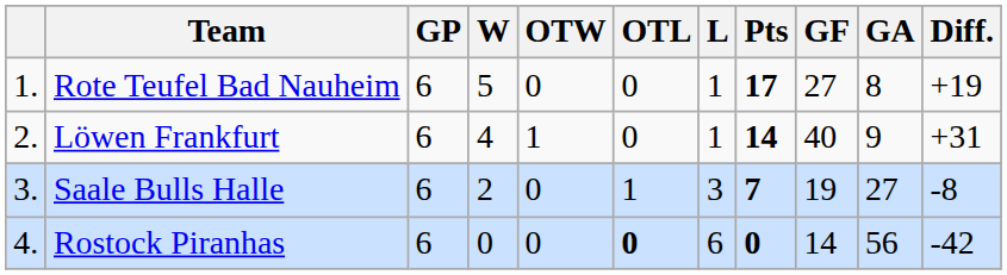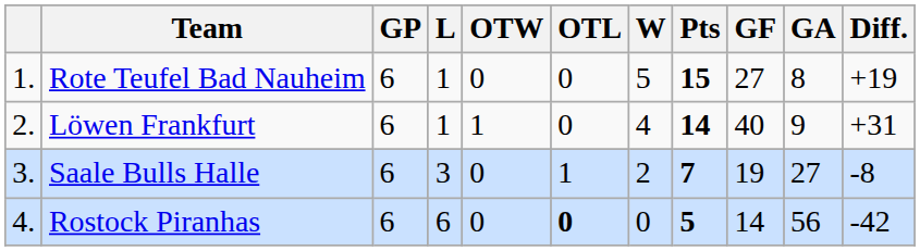 <table class="wikitable sortable">
 <tr class="hintergrundfarbe5">
 <th></th>
 <th>Team</th>
 <th>GP</th>
-<th>W</th>
+<th>L</th>
 <th>OTW</th>
 <th>OTL</th>
-<th>L</th>
+<th>W</th>
 <th>Pts</th>
 <th>GF</th>
 <th>GA</th>
 <th>Diff.</th>
 </tr>
 <tr>
 <td>1.</td>
 <td style="text-align:left"><a href='#'>Rote Teufel Bad Nauheim</a></td>
 <td>6</td>
-<td>5</td>
+<td>1</td>
 <td>0</td>
 <td>0</td>
-<td>1</td>
-<td><strong>17</strong></td>
+<td>5</td>
+<td><strong>15</strong></td>
 <td>27</td>
 <td>8</td>
 <td>+19</td>
 </tr>
 <tr>
 <td>2.</td>
 <td style="text-align:left"><a href='#'>Löwen Frankfurt</a></td>
 <td>6</td>
-<td>4</td>
+<td>1</td>
 <td>1</td>
 <td>0</td>
-<td>1</td>
+<td>4</td>
 <td><strong>14</strong></td>
 <td>40</td>
 <td>9</td>
 <td>+31</td>
 </tr>
 <tr style="background-color:#CAE1FF">
 <td>3.</td>
 <td style="text-align:left"><a href='#'>Saale Bulls Halle</a></td>
 <td>6</td>
-<td>2</td>
+<td>3</td>
 <td>0</td>
 <td>1</td>
-<td>3</td>
+<td>2</td>
 <td><strong>7</strong></td>
 <td>19</td>
 <td>27</td>
 <td>-8</td>
 </tr>
 <tr style="background-color:#CAE1FF">
 <td>4.</td>
 <td style="text-align:left"><a href='#'>Rostock Piranhas</a></td>
 <td>6</td>
-<td>0</td>
+<td>6</td>
 <td>0</td>
 <td><strong>0</strong></td>
-<td>6</td>
-<td><strong>0</strong></td>
+<td>0</td>
+<td><strong>5</strong></td>
 <td>14</td>
 <td>56</td>
 <td>-42</td>
 </tr>
 </table>
